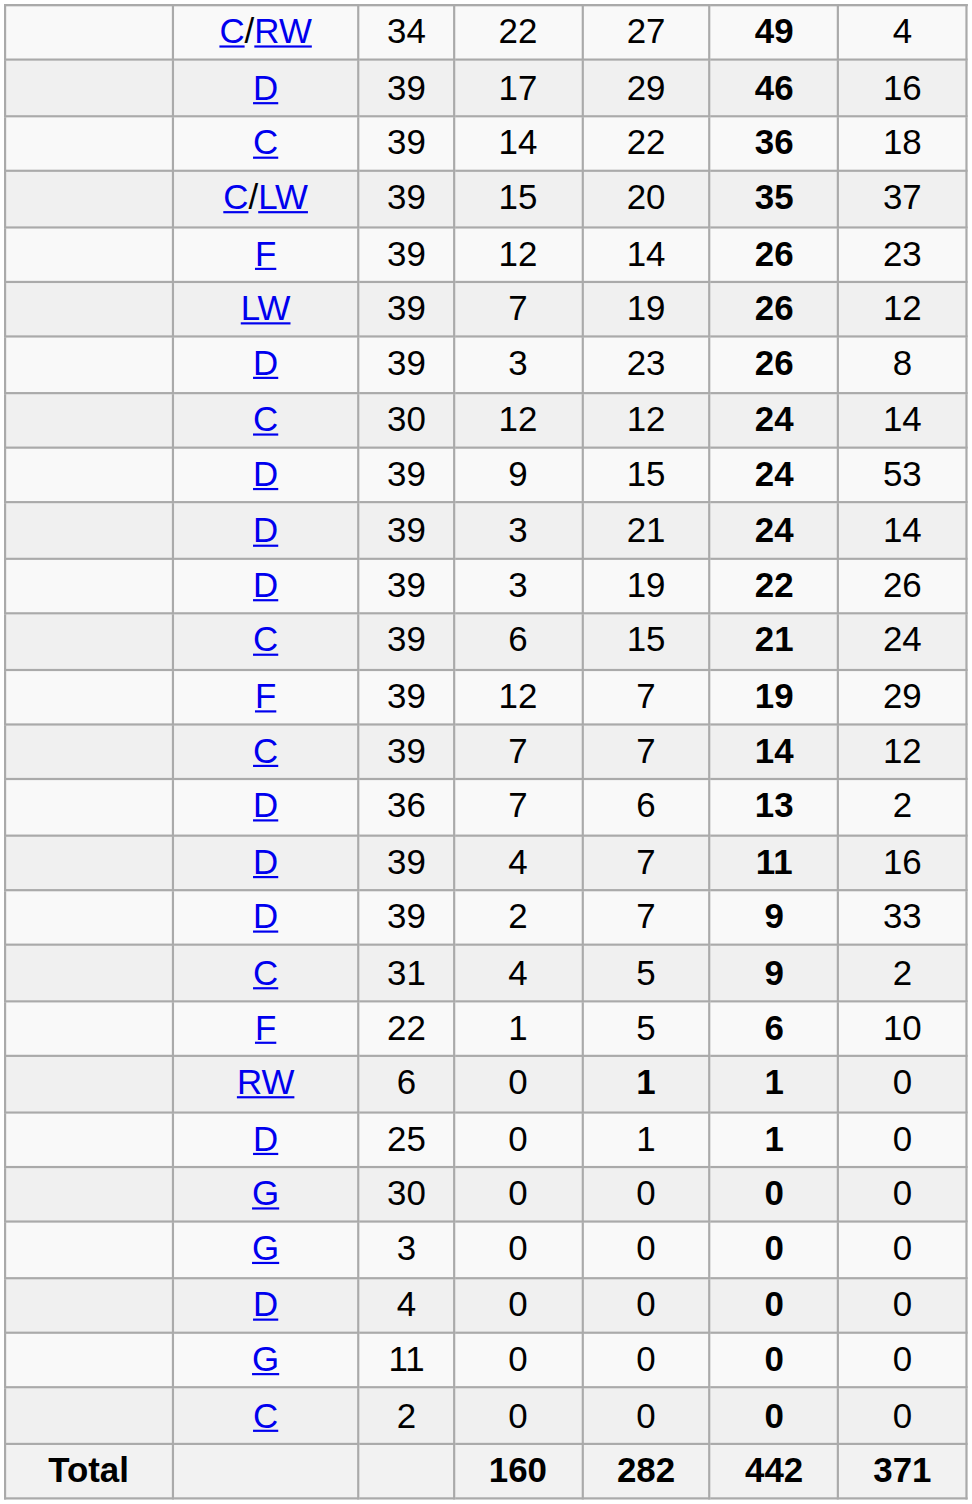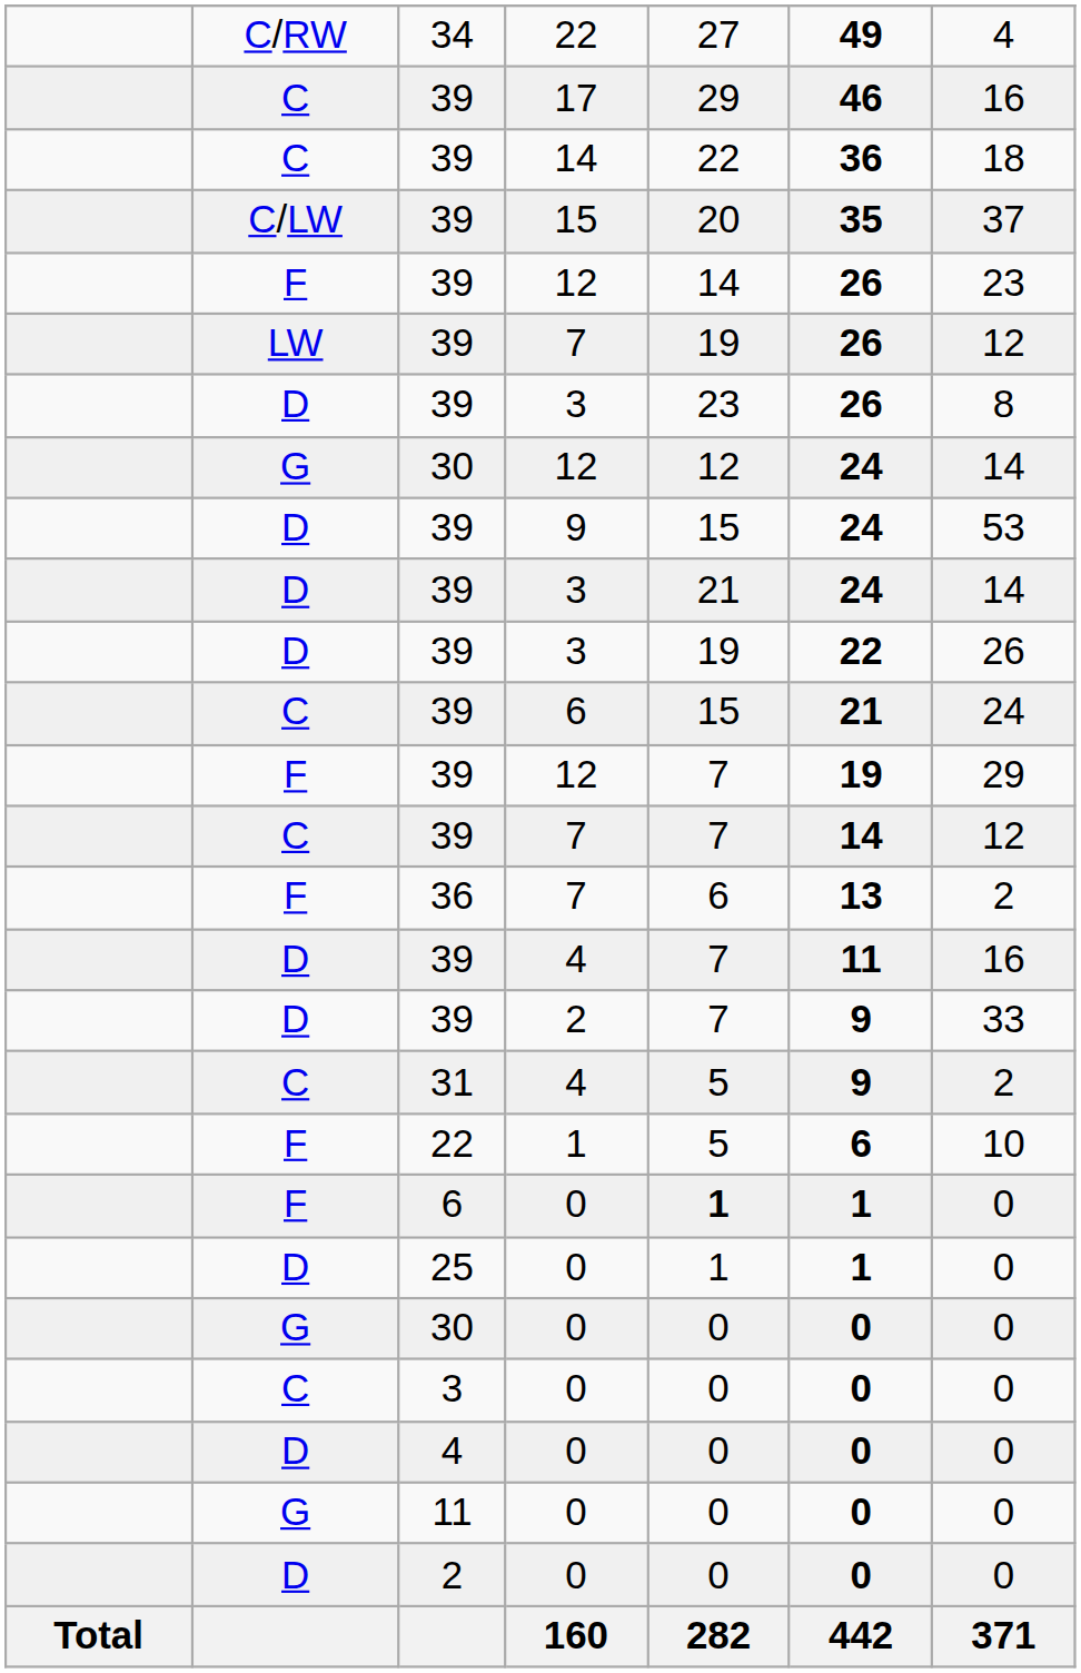 <table class="wikitable sortable" width ="50%">
 <tr align="center">
 </tr>
 <tr align="center" bgcolor="">
 <td></td>
 <td><a href='#'>C</a>/<a href='#'>RW</a></td>
 <td>34</td>
 <td>22</td>
 <td>27</td>
 <td><strong>49</strong></td>
 <td>4</td>
 </tr>
 <tr align="center" bgcolor="f0f0f0">
 <td></td>
-<td><a href='#'>D</a></td>
+<td><a href='#'>C</a></td>
 <td>39</td>
 <td>17</td>
 <td>29</td>
 <td><strong>46</strong></td>
 <td>16</td>
 </tr>
 <tr align="center" bgcolor="">
 <td></td>
 <td><a href='#'>C</a></td>
 <td>39</td>
 <td>14</td>
 <td>22</td>
 <td><strong>36</strong></td>
 <td>18</td>
 </tr>
 <tr align="center" bgcolor="f0f0f0">
 <td></td>
 <td><a href='#'>C</a>/<a href='#'>LW</a></td>
 <td>39</td>
 <td>15</td>
 <td>20</td>
 <td><strong>35</strong></td>
 <td>37</td>
 </tr>
 <tr align="center" bgcolor="">
 <td></td>
 <td><a href='#'>F</a></td>
 <td>39</td>
 <td>12</td>
 <td>14</td>
 <td><strong>26</strong></td>
 <td>23</td>
 </tr>
 <tr align="center" bgcolor="f0f0f0">
 <td></td>
 <td><a href='#'>LW</a></td>
 <td>39</td>
 <td>7</td>
 <td>19</td>
 <td><strong>26</strong></td>
 <td>12</td>
 </tr>
 <tr align="center" bgcolor="">
 <td></td>
 <td><a href='#'>D</a></td>
 <td>39</td>
 <td>3</td>
 <td>23</td>
 <td><strong>26</strong></td>
 <td>8</td>
 </tr>
 <tr align="center" bgcolor="f0f0f0">
 <td></td>
-<td><a href='#'>C</a></td>
+<td><a href='#'>G</a></td>
 <td>30</td>
 <td>12</td>
 <td>12</td>
 <td><strong>24</strong></td>
 <td>14</td>
 </tr>
 <tr align="center" bgcolor="">
 <td></td>
 <td><a href='#'>D</a></td>
 <td>39</td>
 <td>9</td>
 <td>15</td>
 <td><strong>24</strong></td>
 <td>53</td>
 </tr>
 <tr align="center" bgcolor="f0f0f0">
 <td></td>
 <td><a href='#'>D</a></td>
 <td>39</td>
 <td>3</td>
 <td>21</td>
 <td><strong>24</strong></td>
 <td>14</td>
 </tr>
 <tr align="center" bgcolor="">
 <td></td>
 <td><a href='#'>D</a></td>
 <td>39</td>
 <td>3</td>
 <td>19</td>
 <td><strong>22</strong></td>
 <td>26</td>
 </tr>
 <tr align="center" bgcolor="f0f0f0">
 <td></td>
 <td><a href='#'>C</a></td>
 <td>39</td>
 <td>6</td>
 <td>15</td>
 <td><strong>21</strong></td>
 <td>24</td>
 </tr>
 <tr align="center" bgcolor="">
 <td></td>
 <td><a href='#'>F</a></td>
 <td>39</td>
 <td>12</td>
 <td>7</td>
 <td><strong>19</strong></td>
 <td>29</td>
 </tr>
 <tr align="center" bgcolor="f0f0f0">
 <td></td>
 <td><a href='#'>C</a></td>
 <td>39</td>
 <td>7</td>
 <td>7</td>
 <td><strong>14</strong></td>
 <td>12</td>
 </tr>
 <tr align="center" bgcolor="">
 <td></td>
-<td><a href='#'>D</a></td>
+<td><a href='#'>F</a></td>
 <td>36</td>
 <td>7</td>
 <td>6</td>
 <td><strong>13</strong></td>
 <td>2</td>
 </tr>
 <tr align="center" bgcolor="f0f0f0">
 <td></td>
 <td><a href='#'>D</a></td>
 <td>39</td>
 <td>4</td>
 <td>7</td>
 <td><strong>11</strong></td>
 <td>16</td>
 </tr>
 <tr align="center" bgcolor="">
 <td></td>
 <td><a href='#'>D</a></td>
 <td>39</td>
 <td>2</td>
 <td>7</td>
 <td><strong>9</strong></td>
 <td>33</td>
 </tr>
 <tr align="center" bgcolor="f0f0f0">
 <td></td>
 <td><a href='#'>C</a></td>
 <td>31</td>
 <td>4</td>
 <td>5</td>
 <td><strong>9</strong></td>
 <td>2</td>
 </tr>
 <tr align="center" bgcolor="">
 <td></td>
 <td><a href='#'>F</a></td>
 <td>22</td>
 <td>1</td>
 <td>5</td>
 <td><strong>6</strong></td>
 <td>10</td>
 </tr>
 <tr align="center" bgcolor="f0f0f0">
 <td></td>
-<td><a href='#'>RW</a></td>
+<td><a href='#'>F</a></td>
 <td>6</td>
 <td>0</td>
 <td><strong>1</strong></td>
 <td><strong>1</strong></td>
 <td>0</td>
 </tr>
 <tr align="center" bgcolor="">
 <td></td>
 <td><a href='#'>D</a></td>
 <td>25</td>
 <td>0</td>
 <td>1</td>
 <td><strong>1</strong></td>
 <td>0</td>
 </tr>
 <tr align="center" bgcolor="f0f0f0">
 <td></td>
 <td><a href='#'>G</a></td>
 <td>30</td>
 <td>0</td>
 <td>0</td>
 <td><strong>0</strong></td>
 <td>0</td>
 </tr>
 <tr align="center" bgcolor="">
 <td></td>
-<td><a href='#'>G</a></td>
+<td><a href='#'>C</a></td>
 <td>3</td>
 <td>0</td>
 <td>0</td>
 <td><strong>0</strong></td>
 <td>0</td>
 </tr>
 <tr align="center" bgcolor="f0f0f0">
 <td></td>
 <td><a href='#'>D</a></td>
 <td>4</td>
 <td>0</td>
 <td>0</td>
 <td><strong>0</strong></td>
 <td>0</td>
 </tr>
 <tr align="center" bgcolor="">
 <td></td>
 <td><a href='#'>G</a></td>
 <td>11</td>
 <td>0</td>
 <td>0</td>
 <td><strong>0</strong></td>
 <td>0</td>
 </tr>
 <tr align="center" bgcolor="f0f0f0">
 <td></td>
-<td><a href='#'>C</a></td>
+<td><a href='#'>D</a></td>
 <td>2</td>
 <td>0</td>
 <td>0</td>
 <td><strong>0</strong></td>
 <td>0</td>
 </tr>
 <tr>
 <th>Total</th>
 <th></th>
 <th></th>
 <th>160</th>
 <th>282</th>
 <th>442</th>
 <th>371</th>
 </tr>
 </table>
